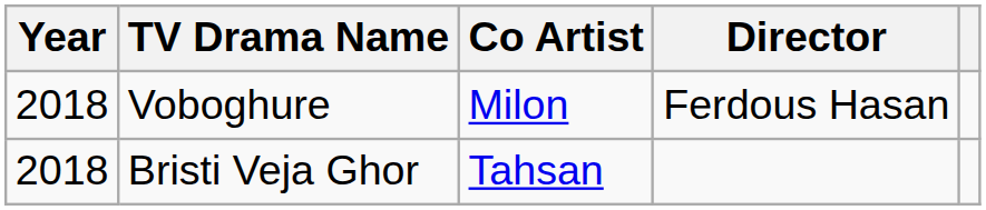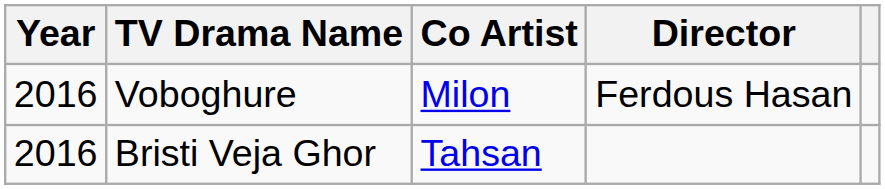 <table class="wikitable sortable">
 <tr>
 <th scope="col">Year</th>
 <th scope="col">TV Drama Name</th>
 <th scope="col">Co Artist</th>
 <th scope="col">Director</th>
 <th scope="col" class="unsortable"></th>
 </tr>
 <tr>
-<td>2018</td>
+<td>2016</td>
 <td>Voboghure</td>
 <td><a href='#'>Milon</a></td>
 <td>Ferdous Hasan</td>
 <td></td>
 </tr>
 <tr>
-<td>2018</td>
+<td>2016</td>
 <td>Bristi Veja Ghor</td>
 <td><a href='#'>Tahsan</a></td>
 <td></td>
 <td></td>
 </tr>
 </table>
